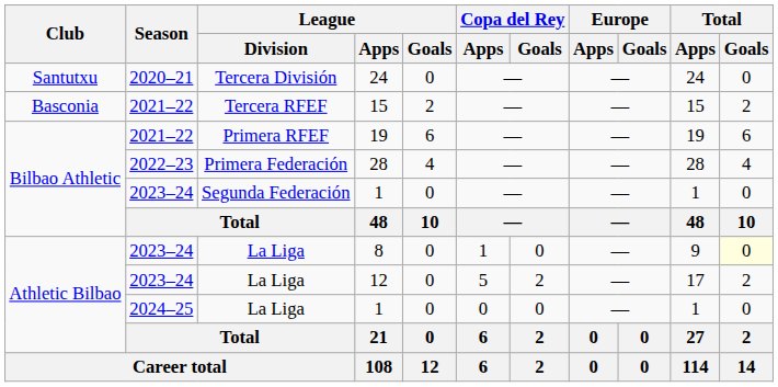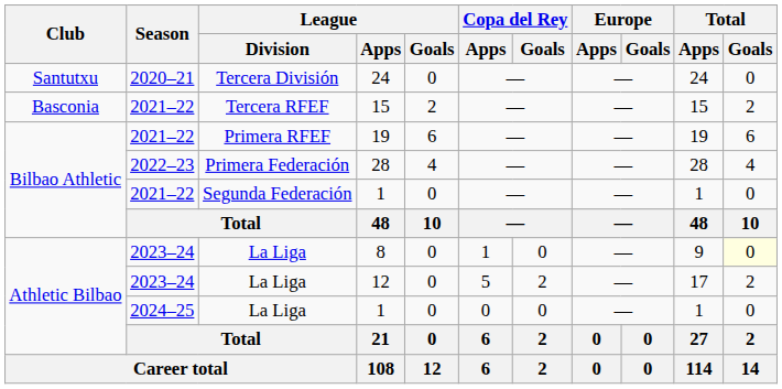 <table class="wikitable" style="text-align: center">
 <tr>
 <th rowspan="2">Club</th>
 <th rowspan="2">Season</th>
 <th colspan="3">League</th>
 <th colspan="2"><a href='#'>Copa del Rey</a></th>
 <th colspan="2">Europe</th>
 <th colspan="2">Total</th>
 </tr>
 <tr>
 <th>Division</th>
 <th>Apps</th>
 <th>Goals</th>
 <th>Apps</th>
 <th>Goals</th>
 <th>Apps</th>
 <th>Goals</th>
 <th>Apps</th>
 <th>Goals</th>
 </tr>
 <tr>
 <td><a href='#'>Santutxu</a></td>
 <td><a href='#'>2020–21</a></td>
 <td><a href='#'>Tercera División</a></td>
 <td>24</td>
 <td>0</td>
 <td colspan="2">—</td>
 <td colspan="2">—</td>
 <td>24</td>
 <td>0</td>
 </tr>
 <tr>
 <td><a href='#'>Basconia</a></td>
 <td><a href='#'>2021–22</a></td>
 <td><a href='#'>Tercera RFEF</a></td>
 <td>15</td>
 <td>2</td>
 <td colspan="2">—</td>
 <td colspan="2">—</td>
 <td>15</td>
 <td>2</td>
 </tr>
 <tr>
 <td rowspan="4"><a href='#'>Bilbao Athletic</a></td>
 <td><a href='#'>2021–22</a></td>
 <td><a href='#'>Primera RFEF</a></td>
 <td>19</td>
 <td>6</td>
 <td colspan="2">—</td>
 <td colspan="2">—</td>
 <td>19</td>
 <td>6</td>
 </tr>
 <tr>
 <td><a href='#'>2022–23</a></td>
 <td><a href='#'>Primera Federación</a></td>
 <td>28</td>
 <td>4</td>
 <td colspan="2">—</td>
 <td colspan="2">—</td>
 <td>28</td>
 <td>4</td>
 </tr>
 <tr>
-<td><a href='#'>2023–24</a></td>
+<td><a href='#'>2021–22</a></td>
 <td><a href='#'>Segunda Federación</a></td>
 <td>1</td>
 <td>0</td>
 <td colspan="2">—</td>
 <td colspan="2">—</td>
 <td>1</td>
 <td>0</td>
 </tr>
 <tr>
 <th colspan="2">Total</th>
 <th>48</th>
 <th>10</th>
 <th colspan="2">—</th>
 <th colspan="2">—</th>
 <th>48</th>
 <th>10</th>
 </tr>
 <tr>
 <td rowspan="4"><a href='#'>Athletic Bilbao</a></td>
 <td><a href='#'>2023–24</a></td>
 <td><a href='#'>La Liga</a></td>
 <td>8</td>
 <td>0</td>
 <td>1</td>
 <td>0</td>
 <td colspan="2">—</td>
 <td>9</td>
 <td style="background: lightyellow;">0</td>
 </tr>
 <tr>
 <td><a href='#'>2023–24</a></td>
 <td>La Liga</td>
 <td>12</td>
 <td>0</td>
 <td>5</td>
 <td>2</td>
 <td colspan="2">—</td>
 <td>17</td>
 <td>2</td>
 </tr>
 <tr>
 <td><a href='#'>2024–25</a></td>
 <td>La Liga</td>
 <td>1</td>
 <td>0</td>
 <td>0</td>
 <td>0</td>
 <td colspan="2">—</td>
 <td>1</td>
 <td>0</td>
 </tr>
 <tr>
 <th colspan="2">Total</th>
 <th>21</th>
 <th>0</th>
 <th>6</th>
 <th>2</th>
 <th>0</th>
 <th>0</th>
 <th>27</th>
 <th>2</th>
 </tr>
 <tr>
 <th colspan="3">Career total</th>
 <th>108</th>
 <th>12</th>
 <th>6</th>
 <th>2</th>
 <th>0</th>
 <th>0</th>
 <th>114</th>
 <th>14</th>
 </tr>
 </table>
